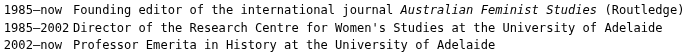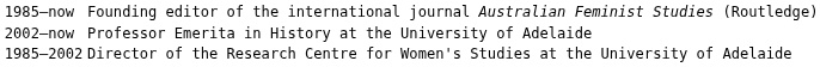 <table>
 <tr>
 <td>1985–now</td>
 <td>Founding editor of the international journal <em>Australian Feminist Studies</em> (Routledge)</td>
 </tr>
 <tr>
+<td>2002–now</td>
+<td>Professor Emerita in History at the University of Adelaide</td>
+</tr>
+<tr>
 <td>1985–2002</td>
 <td>Director of the Research Centre for Women's Studies at the University of Adelaide</td>
 </tr>
-<tr>
-<td>2002–now</td>
-<td>Professor Emerita in History at the University of Adelaide</td>
-</tr>
 </table>
